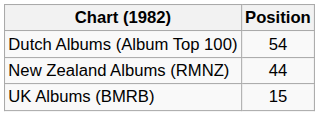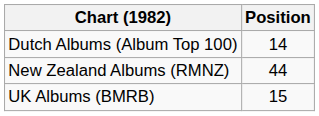 <table class="wikitable plainrowheaders">
 <tr>
 <th>Chart (1982)</th>
 <th>Position</th>
 </tr>
 <tr>
 <td>Dutch Albums (Album Top 100)</td>
-<td style="text-align:center;">54</td>
+<td style="text-align:center;">14</td>
 </tr>
 <tr>
 <td>New Zealand Albums (RMNZ)</td>
 <td style="text-align:center;">44</td>
 </tr>
 <tr>
 <td>UK Albums (BMRB)</td>
 <td style="text-align:center;">15</td>
 </tr>
 </table>
